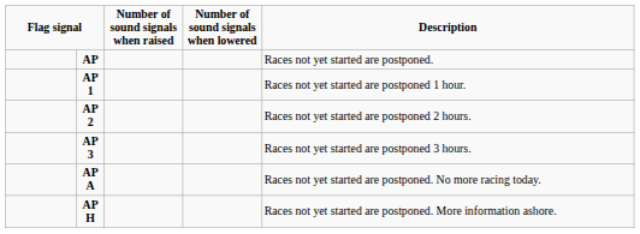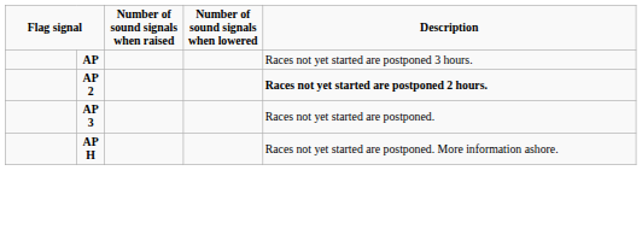 <table class="wikitable">
 <tr style="text-align: center; font-weight: bold;">
 <td colspan="2" width="120px">Flag signal</td>
 <td width="100px">Number of sound signals when raised</td>
 <td width="100px">Number of sound signals when lowered</td>
 <td width="500px">Description</td>
 </tr>
 <tr>
 <td width="90px"></td>
 <td width="30px" align="center"><strong>AP</strong></td>
 <td> </td>
 <td></td>
-<td>Races not yet started are postponed.</td>
-</tr>
-<tr>
-<td> </td>
-<td align="center"><strong>AP</strong><br><strong>1</strong></td>
-<td> </td>
-<td></td>
-<td>Races not yet started are postponed 1 hour.</td>
+<td>Races not yet started are postponed 3 hours.</td>
 </tr>
 <tr>
 <td> </td>
 <td align="center"><strong>AP</strong><br><strong>2</strong></td>
 <td> </td>
 <td></td>
-<td>Races not yet started are postponed 2 hours.</td>
+<td><strong>Races not yet started are postponed 2 hours.</strong></td>
 </tr>
 <tr>
 <td> </td>
 <td align="center"><strong>AP</strong><br><strong>3</strong></td>
 <td> </td>
 <td></td>
-<td>Races not yet started are postponed 3 hours.</td>
-</tr>
-<tr>
-<td> </td>
-<td align="center"><strong>AP</strong><br><strong>A</strong></td>
-<td> </td>
-<td></td>
-<td>Races not yet started are postponed.  No more racing today.</td>
+<td>Races not yet started are postponed.</td>
 </tr>
 <tr>
 <td> </td>
 <td align="center"><strong>AP</strong><br><strong>H</strong></td>
 <td> </td>
 <td></td>
 <td>Races not yet started are postponed.  More information ashore.</td>
 </tr>
 </table>
